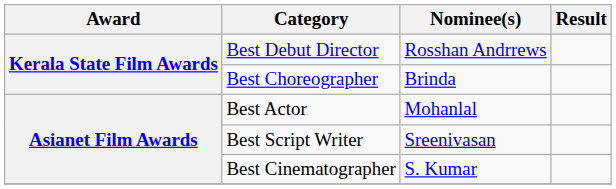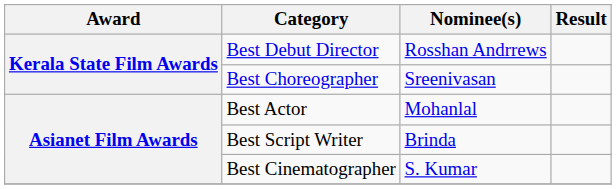 <table class="wikitable plainrowheaders sortable">
 <tr>
 <th scope="col" class="unsortable">Award</th>
 <th scope="col" class="unsortable">Category</th>
 <th scope="col" class="unsortable">Nominee(s)</th>
 <th scope="col" class="unsortable">Result</th>
 </tr>
 <tr>
 <th rowspan="2" scope="row"><strong><a href='#'>Kerala State Film Awards</a></strong></th>
 <td><a href='#'>Best Debut Director</a></td>
 <td><a href='#'>Rosshan Andrrews</a></td>
 <td></td>
 </tr>
 <tr>
 <td><a href='#'>Best Choreographer</a></td>
-<td><a href='#'>Brinda</a></td>
+<td><a href='#'>Sreenivasan</a></td>
 <td></td>
 </tr>
 <tr>
 <th rowspan="3" scope="row"><strong><a href='#'>Asianet Film Awards</a></strong></th>
 <td>Best Actor</td>
 <td><a href='#'>Mohanlal</a></td>
 <td></td>
 </tr>
 <tr>
 <td>Best Script Writer</td>
-<td><a href='#'>Sreenivasan</a></td>
+<td><a href='#'>Brinda</a></td>
 <td></td>
 </tr>
 <tr>
 <td>Best Cinematographer</td>
 <td><a href='#'>S. Kumar</a></td>
 <td></td>
 </tr>
 <tr>
 </tr>
 </table>
